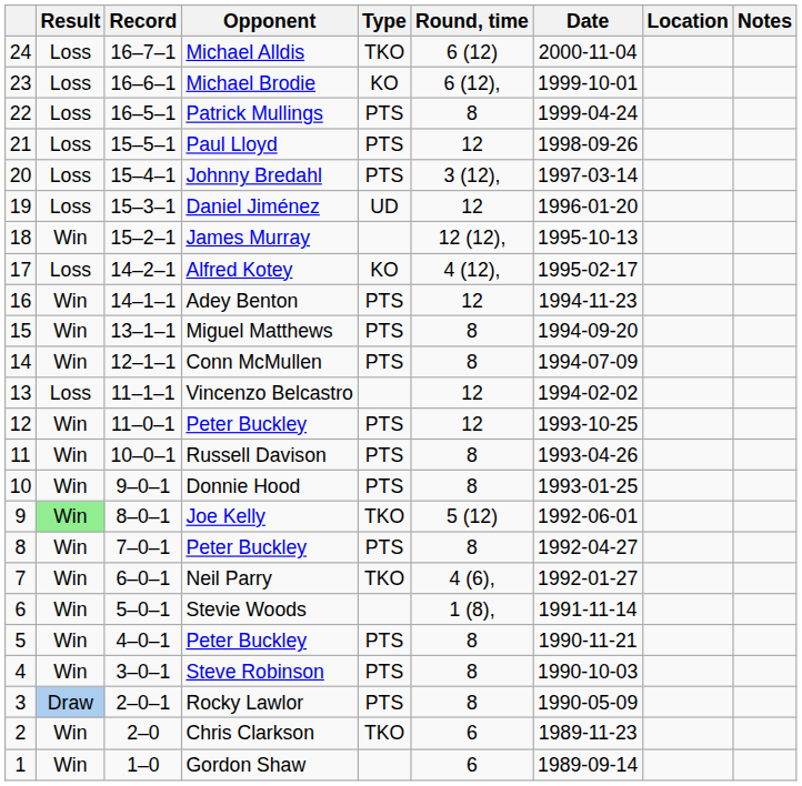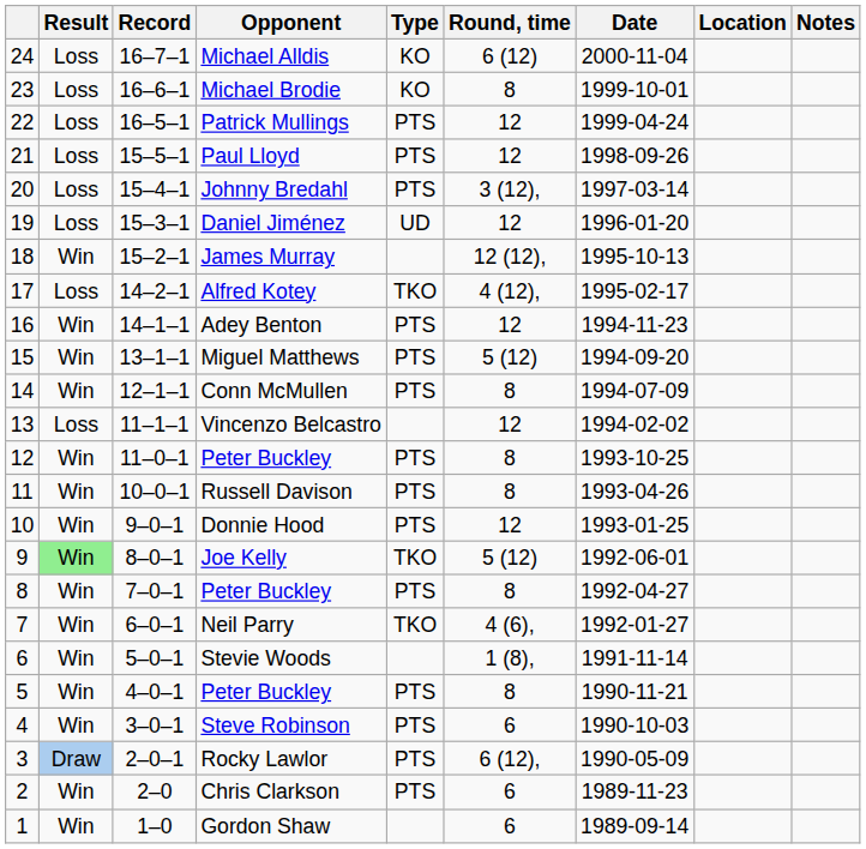 <table class="wikitable" style="text-align:center; font-size:95%">
 <tr>
 <th></th>
 <th>Result</th>
 <th>Record</th>
 <th>Opponent</th>
 <th>Type</th>
 <th>Round, time</th>
 <th>Date</th>
 <th>Location</th>
 <th>Notes</th>
 </tr>
 <tr>
 <td>24</td>
 <td>Loss</td>
 <td>16–7–1</td>
 <td style="text-align:left;"> <a href='#'>Michael Alldis</a></td>
-<td>TKO</td>
+<td>KO</td>
 <td>6 (12)</td>
 <td>2000-11-04</td>
 <td style="text-align:left;"> </td>
 <td style="text-align:left;"></td>
 </tr>
 <tr>
 <td>23</td>
 <td>Loss</td>
 <td>16–6–1</td>
 <td style="text-align:left;"> <a href='#'>Michael Brodie</a></td>
 <td>KO</td>
-<td>6 (12), </td>
+<td>8</td>
 <td>1999-10-01</td>
 <td style="text-align:left;"> </td>
 <td style="text-align:left;"></td>
 </tr>
 <tr>
 <td>22</td>
 <td>Loss</td>
 <td>16–5–1</td>
 <td style="text-align:left;"> <a href='#'>Patrick Mullings</a></td>
 <td>PTS</td>
-<td>8</td>
+<td>12</td>
 <td>1999-04-24</td>
 <td style="text-align:left;"> </td>
 <td style="text-align:left;"></td>
 </tr>
 <tr>
 <td>21</td>
 <td>Loss</td>
 <td>15–5–1</td>
 <td style="text-align:left;"> <a href='#'>Paul Lloyd</a></td>
 <td>PTS</td>
 <td>12</td>
 <td>1998-09-26</td>
 <td style="text-align:left;"> </td>
 <td style="text-align:left;"></td>
 </tr>
 <tr>
 <td>20</td>
 <td>Loss</td>
 <td>15–4–1</td>
 <td style="text-align:left;"> <a href='#'>Johnny Bredahl</a></td>
 <td>PTS</td>
 <td>3 (12), </td>
 <td>1997-03-14</td>
 <td style="text-align:left;"> </td>
 <td style="text-align:left;"></td>
 </tr>
 <tr>
 <td>19</td>
 <td>Loss</td>
 <td>15–3–1</td>
 <td style="text-align:left;"> <a href='#'>Daniel Jiménez</a></td>
 <td>UD</td>
 <td>12</td>
 <td>1996-01-20</td>
 <td style="text-align:left;"> </td>
 <td style="text-align:left;"></td>
 </tr>
 <tr>
 <td>18</td>
 <td>Win</td>
 <td>15–2–1</td>
 <td style="text-align:left;"> <a href='#'>James Murray</a></td>
 <td></td>
 <td>12 (12), </td>
 <td>1995-10-13</td>
 <td style="text-align:left;"> </td>
 <td style="text-align:left;"></td>
 </tr>
 <tr>
 <td>17</td>
 <td>Loss</td>
 <td>14–2–1</td>
 <td style="text-align:left;"> <a href='#'>Alfred Kotey</a></td>
-<td>KO</td>
+<td>TKO</td>
 <td>4 (12), </td>
 <td>1995-02-17</td>
 <td style="text-align:left;"> </td>
 <td style="text-align:left;"></td>
 </tr>
 <tr>
 <td>16</td>
 <td>Win</td>
 <td>14–1–1</td>
 <td style="text-align:left;"> Adey Benton</td>
 <td>PTS</td>
 <td>12</td>
 <td>1994-11-23</td>
 <td style="text-align:left;"> </td>
 <td style="text-align:left;"></td>
 </tr>
 <tr>
 <td>15</td>
 <td>Win</td>
 <td>13–1–1</td>
 <td style="text-align:left;"> Miguel Matthews</td>
 <td>PTS</td>
-<td>8</td>
+<td>5 (12)</td>
 <td>1994-09-20</td>
 <td style="text-align:left;"> </td>
 <td style="text-align:left;"></td>
 </tr>
 <tr>
 <td>14</td>
 <td>Win</td>
 <td>12–1–1</td>
 <td style="text-align:left;"> Conn McMullen</td>
 <td>PTS</td>
 <td>8</td>
 <td>1994-07-09</td>
 <td style="text-align:left;"> </td>
 <td style="text-align:left;"></td>
 </tr>
 <tr>
 <td>13</td>
 <td>Loss</td>
 <td>11–1–1</td>
 <td style="text-align:left;"> Vincenzo Belcastro</td>
 <td></td>
 <td>12</td>
 <td>1994-02-02</td>
 <td style="text-align:left;"> </td>
 <td style="text-align:left;"></td>
 </tr>
 <tr>
 <td>12</td>
 <td>Win</td>
 <td>11–0–1</td>
 <td style="text-align:left;"> <a href='#'>Peter Buckley</a></td>
 <td>PTS</td>
-<td>12</td>
+<td>8</td>
 <td>1993-10-25</td>
 <td style="text-align:left;"> </td>
 <td style="text-align:left;"></td>
 </tr>
 <tr>
 <td>11</td>
 <td>Win</td>
 <td>10–0–1</td>
 <td style="text-align:left;"> Russell Davison</td>
 <td>PTS</td>
 <td>8</td>
 <td>1993-04-26</td>
 <td style="text-align:left;"> </td>
 <td style="text-align:left;"></td>
 </tr>
 <tr>
 <td>10</td>
 <td>Win</td>
 <td>9–0–1</td>
 <td style="text-align:left;"> Donnie Hood</td>
 <td>PTS</td>
-<td>8</td>
+<td>12</td>
 <td>1993-01-25</td>
 <td style="text-align:left;"> </td>
 <td style="text-align:left;"></td>
 </tr>
 <tr>
 <td>9</td>
 <td style="background: lightgreen;">Win</td>
 <td>8–0–1</td>
 <td style="text-align:left;"> <a href='#'>Joe Kelly</a></td>
 <td>TKO</td>
 <td>5 (12)</td>
 <td>1992-06-01</td>
 <td style="text-align:left;"> </td>
 <td style="text-align:left;"></td>
 </tr>
 <tr>
 <td>8</td>
 <td>Win</td>
 <td>7–0–1</td>
 <td style="text-align:left;"> <a href='#'>Peter Buckley</a></td>
 <td>PTS</td>
 <td>8</td>
 <td>1992-04-27</td>
 <td style="text-align:left;"> </td>
 <td style="text-align:left;"></td>
 </tr>
 <tr>
 <td>7</td>
 <td>Win</td>
 <td>6–0–1</td>
 <td style="text-align:left;"> Neil Parry</td>
 <td>TKO</td>
 <td>4 (6), </td>
 <td>1992-01-27</td>
 <td style="text-align:left;"> </td>
 <td style="text-align:left;"></td>
 </tr>
 <tr>
 <td>6</td>
 <td>Win</td>
 <td>5–0–1</td>
 <td style="text-align:left;"> Stevie Woods</td>
 <td></td>
 <td>1 (8), </td>
 <td>1991-11-14</td>
 <td style="text-align:left;"> </td>
 <td style="text-align:left;"></td>
 </tr>
 <tr>
 <td>5</td>
 <td>Win</td>
 <td>4–0–1</td>
 <td style="text-align:left;"> <a href='#'>Peter Buckley</a></td>
 <td>PTS</td>
 <td>8</td>
 <td>1990-11-21</td>
 <td style="text-align:left;"> </td>
 <td style="text-align:left;"></td>
 </tr>
 <tr>
 <td>4</td>
 <td>Win</td>
 <td>3–0–1</td>
 <td style="text-align:left;"> <a href='#'>Steve Robinson</a></td>
 <td>PTS</td>
-<td>8</td>
+<td>6</td>
 <td>1990-10-03</td>
 <td style="text-align:left;"> </td>
 <td style="text-align:left;"></td>
 </tr>
 <tr>
 <td>3</td>
 <td style="background:#abcdef;">Draw</td>
 <td>2–0–1</td>
 <td style="text-align:left;"> Rocky Lawlor</td>
 <td>PTS</td>
-<td>8</td>
+<td>6 (12), </td>
 <td>1990-05-09</td>
 <td style="text-align:left;"> </td>
 <td style="text-align:left;"></td>
 </tr>
 <tr>
 <td>2</td>
 <td>Win</td>
 <td>2–0</td>
 <td style="text-align:left;"> Chris Clarkson</td>
-<td>TKO</td>
+<td>PTS</td>
 <td>6</td>
 <td>1989-11-23</td>
 <td style="text-align:left;"> </td>
 <td style="text-align:left;"></td>
 </tr>
 <tr>
 <td>1</td>
 <td>Win</td>
 <td>1–0</td>
 <td style="text-align:left;"> Gordon Shaw</td>
 <td></td>
 <td>6</td>
 <td>1989-09-14</td>
 <td style="text-align:left;"> </td>
 <td style="text-align:left;"></td>
 </tr>
 </table>
